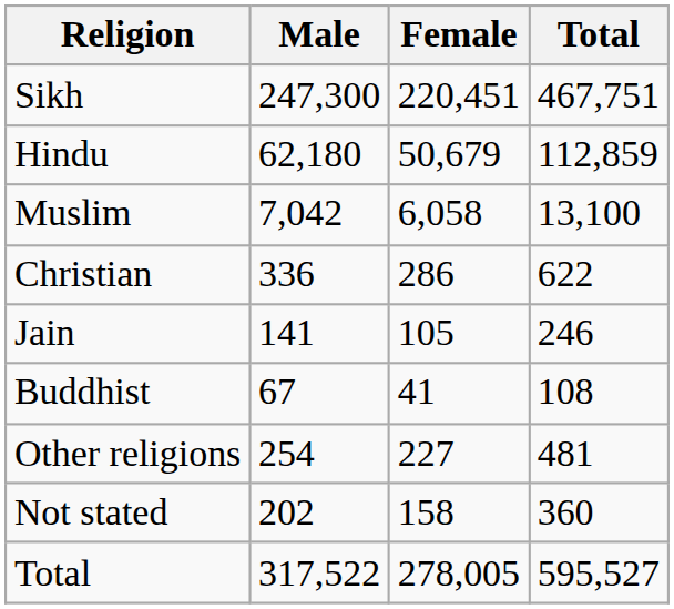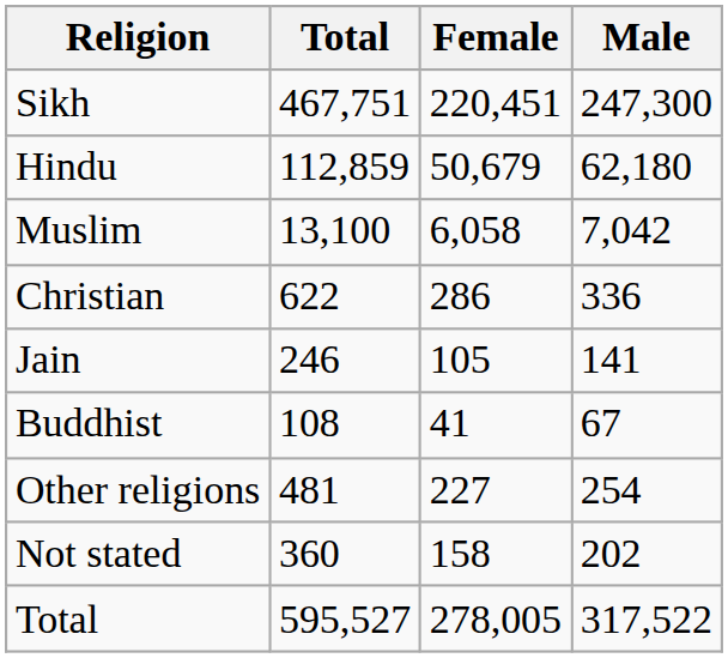 <table class="wikitable sortable">
 <tr>
 <th>Religion</th>
+<th>Total</th>
+<th>Female</th>
 <th>Male</th>
-<th>Female</th>
-<th>Total</th>
 </tr>
 <tr>
 <td>Sikh</td>
+<td>467,751</td>
+<td>220,451</td>
 <td>247,300</td>
-<td>220,451</td>
-<td>467,751</td>
 </tr>
 <tr>
 <td>Hindu</td>
+<td>112,859</td>
+<td>50,679</td>
 <td>62,180</td>
-<td>50,679</td>
-<td>112,859</td>
 </tr>
 <tr>
 <td>Muslim</td>
+<td>13,100</td>
+<td>6,058</td>
 <td>7,042</td>
-<td>6,058</td>
-<td>13,100</td>
 </tr>
 <tr>
 <td>Christian</td>
+<td>622</td>
+<td>286</td>
 <td>336</td>
-<td>286</td>
-<td>622</td>
 </tr>
 <tr>
 <td>Jain</td>
+<td>246</td>
+<td>105</td>
 <td>141</td>
-<td>105</td>
-<td>246</td>
 </tr>
 <tr>
 <td>Buddhist</td>
+<td>108</td>
+<td>41</td>
 <td>67</td>
-<td>41</td>
-<td>108</td>
 </tr>
 <tr>
 <td>Other religions</td>
+<td>481</td>
+<td>227</td>
 <td>254</td>
-<td>227</td>
-<td>481</td>
 </tr>
 <tr>
 <td>Not stated</td>
+<td>360</td>
+<td>158</td>
 <td>202</td>
-<td>158</td>
-<td>360</td>
 </tr>
 <tr>
 <td>Total</td>
+<td>595,527</td>
+<td>278,005</td>
 <td>317,522</td>
-<td>278,005</td>
-<td>595,527</td>
 </tr>
 </table>
